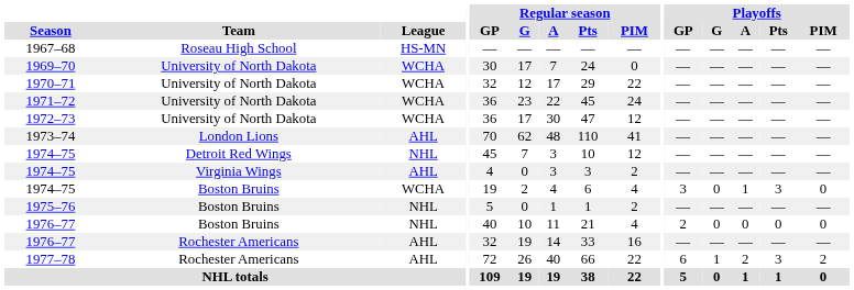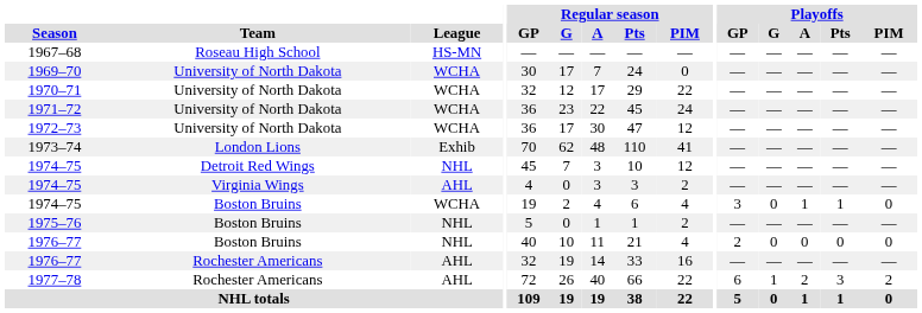 <table border="0" cellpadding="1" cellspacing="0" style="text-align:center; width:60em">
 <tr bgcolor="#e0e0e0">
 <th colspan="3" bgcolor="#ffffff"></th>
 <th rowspan="100" bgcolor="#ffffff"></th>
 <th colspan="5"><a href='#'>Regular season</a></th>
 <th rowspan="100" bgcolor="#ffffff"></th>
 <th colspan="5"><a href='#'>Playoffs</a></th>
 </tr>
 <tr bgcolor="#e0e0e0">
 <th><a href='#'>Season</a></th>
 <th>Team</th>
 <th>League</th>
 <th>GP</th>
 <th><a href='#'>G</a></th>
 <th><a href='#'>A</a></th>
 <th><a href='#'>Pts</a></th>
 <th><a href='#'>PIM</a></th>
 <th>GP</th>
 <th>G</th>
 <th>A</th>
 <th>Pts</th>
 <th>PIM</th>
 </tr>
 <tr>
 <td>1967–68</td>
 <td><a href='#'>Roseau High School</a></td>
 <td><a href='#'>HS-MN</a></td>
 <td>—</td>
 <td>—</td>
 <td>—</td>
 <td>—</td>
 <td>—</td>
 <td>—</td>
 <td>—</td>
 <td>—</td>
 <td>—</td>
 <td>—</td>
 </tr>
 <tr bgcolor="#f0f0f0">
 <td><a href='#'>1969–70</a></td>
 <td><a href='#'>University of North Dakota</a></td>
 <td><a href='#'>WCHA</a></td>
 <td>30</td>
 <td>17</td>
 <td>7</td>
 <td>24</td>
 <td>0</td>
 <td>—</td>
 <td>—</td>
 <td>—</td>
 <td>—</td>
 <td>—</td>
 </tr>
 <tr>
 <td><a href='#'>1970–71</a></td>
 <td>University of North Dakota</td>
 <td>WCHA</td>
 <td>32</td>
 <td>12</td>
 <td>17</td>
 <td>29</td>
 <td>22</td>
 <td>—</td>
 <td>—</td>
 <td>—</td>
 <td>—</td>
 <td>—</td>
 </tr>
 <tr bgcolor="#f0f0f0">
 <td><a href='#'>1971–72</a></td>
 <td>University of North Dakota</td>
 <td>WCHA</td>
 <td>36</td>
 <td>23</td>
 <td>22</td>
 <td>45</td>
 <td>24</td>
 <td>—</td>
 <td>—</td>
 <td>—</td>
 <td>—</td>
 <td>—</td>
 </tr>
 <tr>
 <td><a href='#'>1972–73</a></td>
 <td>University of North Dakota</td>
 <td>WCHA</td>
 <td>36</td>
 <td>17</td>
 <td>30</td>
 <td>47</td>
 <td>12</td>
 <td>—</td>
 <td>—</td>
 <td>—</td>
 <td>—</td>
 <td>—</td>
 </tr>
 <tr bgcolor="#f0f0f0">
 <td>1973–74</td>
 <td><a href='#'>London Lions</a></td>
-<td><a href='#'>AHL</a></td>
+<td>Exhib</td>
 <td>70</td>
 <td>62</td>
 <td>48</td>
 <td>110</td>
 <td>41</td>
 <td>—</td>
 <td>—</td>
 <td>—</td>
 <td>—</td>
 <td>—</td>
 </tr>
 <tr>
 <td><a href='#'>1974–75</a></td>
 <td><a href='#'>Detroit Red Wings</a></td>
 <td><a href='#'>NHL</a></td>
 <td>45</td>
 <td>7</td>
 <td>3</td>
 <td>10</td>
 <td>12</td>
 <td>—</td>
 <td>—</td>
 <td>—</td>
 <td>—</td>
 <td>—</td>
 </tr>
 <tr bgcolor="#f0f0f0">
 <td><a href='#'>1974–75</a></td>
 <td><a href='#'>Virginia Wings</a></td>
 <td><a href='#'>AHL</a></td>
 <td>4</td>
 <td>0</td>
 <td>3</td>
 <td>3</td>
 <td>2</td>
 <td>—</td>
 <td>—</td>
 <td>—</td>
 <td>—</td>
 <td>—</td>
 </tr>
 <tr>
 <td>1974–75</td>
 <td><a href='#'>Boston Bruins</a></td>
 <td>WCHA</td>
 <td>19</td>
 <td>2</td>
 <td>4</td>
 <td>6</td>
 <td>4</td>
 <td>3</td>
 <td>0</td>
 <td>1</td>
-<td>3</td>
+<td>1</td>
 <td>0</td>
 </tr>
 <tr bgcolor="#f0f0f0">
 <td><a href='#'>1975–76</a></td>
 <td>Boston Bruins</td>
 <td>NHL</td>
 <td>5</td>
 <td>0</td>
 <td>1</td>
 <td>1</td>
 <td>2</td>
 <td>—</td>
 <td>—</td>
 <td>—</td>
 <td>—</td>
 <td>—</td>
 </tr>
 <tr>
 <td><a href='#'>1976–77</a></td>
 <td>Boston Bruins</td>
 <td>NHL</td>
 <td>40</td>
 <td>10</td>
 <td>11</td>
 <td>21</td>
 <td>4</td>
 <td>2</td>
 <td>0</td>
 <td>0</td>
 <td>0</td>
 <td>0</td>
 </tr>
 <tr bgcolor="#f0f0f0">
 <td><a href='#'>1976–77</a></td>
 <td><a href='#'>Rochester Americans</a></td>
 <td>AHL</td>
 <td>32</td>
 <td>19</td>
 <td>14</td>
 <td>33</td>
 <td>16</td>
 <td>—</td>
 <td>—</td>
 <td>—</td>
 <td>—</td>
 <td>—</td>
 </tr>
 <tr>
 <td><a href='#'>1977–78</a></td>
 <td>Rochester Americans</td>
 <td>AHL</td>
 <td>72</td>
 <td>26</td>
 <td>40</td>
 <td>66</td>
 <td>22</td>
 <td>6</td>
 <td>1</td>
 <td>2</td>
 <td>3</td>
 <td>2</td>
 </tr>
 <tr bgcolor="#e0e0e0">
 <th colspan="3">NHL totals</th>
 <th>109</th>
 <th>19</th>
 <th>19</th>
 <th>38</th>
 <th>22</th>
 <th>5</th>
 <th>0</th>
 <th>1</th>
 <th>1</th>
 <th>0</th>
 </tr>
 </table>
